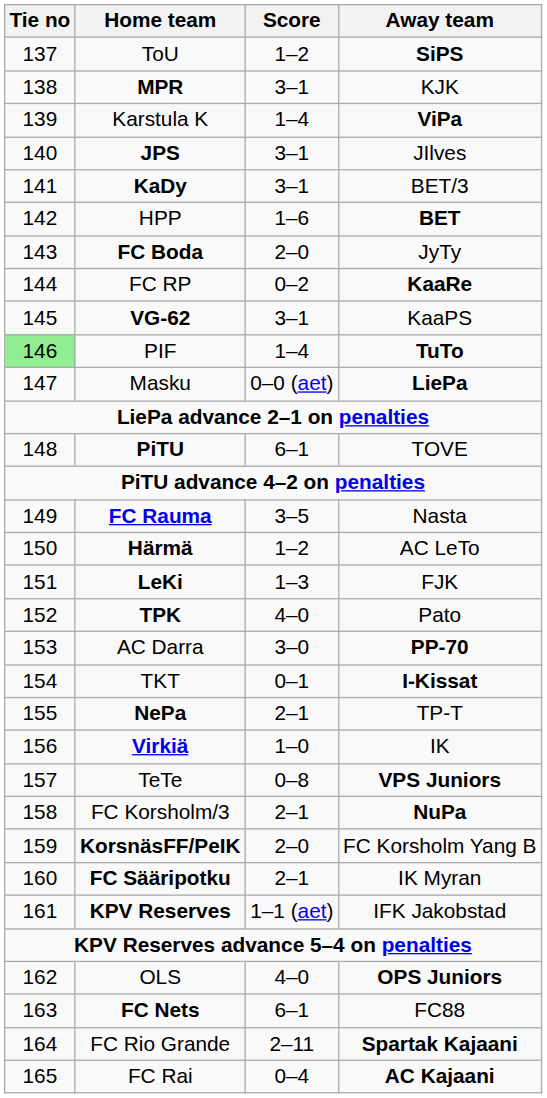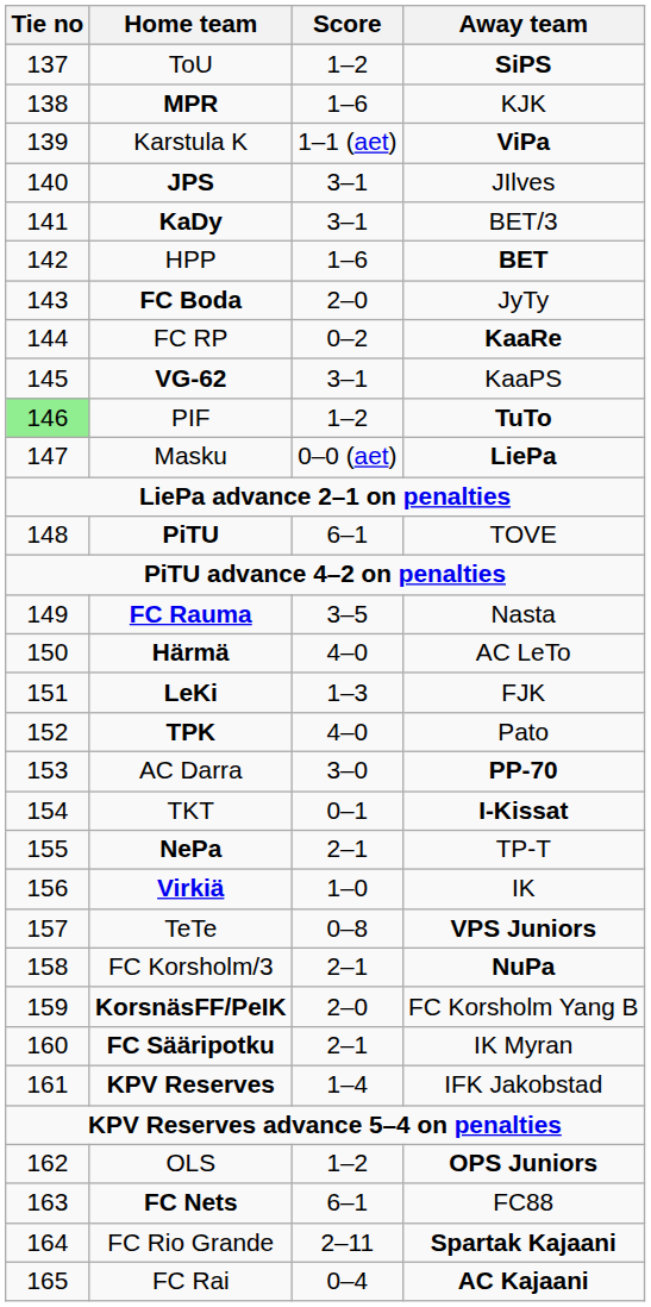 <table class="wikitable" style="text-align: center">
 <tr>
 <th>Tie no</th>
 <th>Home team</th>
 <th>Score</th>
 <th>Away team</th>
 </tr>
 <tr>
 <td>137</td>
 <td>ToU</td>
 <td>1–2</td>
 <td><strong>SiPS</strong></td>
 </tr>
 <tr>
 <td>138</td>
 <td><strong>MPR</strong></td>
-<td>3–1</td>
+<td>1–6</td>
 <td>KJK</td>
 </tr>
 <tr>
 <td>139</td>
 <td>Karstula K</td>
-<td>1–4</td>
+<td>1–1 (<a href='#'>aet</a>)</td>
 <td><strong>ViPa</strong></td>
 </tr>
 <tr>
 <td>140</td>
 <td><strong>JPS</strong></td>
 <td>3–1</td>
 <td>JIlves</td>
 </tr>
 <tr>
 <td>141</td>
 <td><strong>KaDy</strong></td>
 <td>3–1</td>
 <td>BET/3</td>
 </tr>
 <tr>
 <td>142</td>
 <td>HPP</td>
 <td>1–6</td>
 <td><strong>BET</strong></td>
 </tr>
 <tr>
 <td>143</td>
 <td><strong>FC Boda</strong></td>
 <td>2–0</td>
 <td>JyTy</td>
 </tr>
 <tr>
 <td>144</td>
 <td>FC RP</td>
 <td>0–2</td>
 <td><strong>KaaRe</strong></td>
 </tr>
 <tr>
 <td>145</td>
 <td><strong>VG-62</strong></td>
 <td>3–1</td>
 <td>KaaPS</td>
 </tr>
 <tr>
 <td style="background: lightgreen;">146</td>
 <td>PIF</td>
-<td>1–4</td>
+<td>1–2</td>
 <td><strong>TuTo</strong></td>
 </tr>
 <tr>
 <td>147</td>
 <td>Masku</td>
 <td>0–0 (<a href='#'>aet</a>)</td>
 <td><strong>LiePa</strong></td>
 </tr>
 <tr>
 <td colspan=4><strong>LiePa advance 2–1 on <a href='#'>penalties</a></strong></td>
 </tr>
 <tr>
 <td>148</td>
 <td><strong>PiTU</strong></td>
 <td>6–1</td>
 <td>TOVE</td>
 </tr>
 <tr>
 <td colspan=4><strong>PiTU advance 4–2 on <a href='#'>penalties</a></strong></td>
 </tr>
 <tr>
 <td>149</td>
 <td><strong><a href='#'>FC Rauma</a></strong></td>
 <td>3–5</td>
 <td>Nasta</td>
 </tr>
 <tr>
 <td>150</td>
 <td><strong>Härmä</strong></td>
-<td>1–2</td>
+<td>4–0</td>
 <td>AC LeTo</td>
 </tr>
 <tr>
 <td>151</td>
 <td><strong>LeKi</strong></td>
 <td>1–3</td>
 <td>FJK</td>
 </tr>
 <tr>
 <td>152</td>
 <td><strong>TPK</strong></td>
 <td>4–0</td>
 <td>Pato</td>
 </tr>
 <tr>
 <td>153</td>
 <td>AC Darra</td>
 <td>3–0</td>
 <td><strong>PP-70</strong></td>
 </tr>
 <tr>
 <td>154</td>
 <td>TKT</td>
 <td>0–1</td>
 <td><strong>I-Kissat</strong></td>
 </tr>
 <tr>
 <td>155</td>
 <td><strong>NePa</strong></td>
 <td>2–1</td>
 <td>TP-T</td>
 </tr>
 <tr>
 <td>156</td>
 <td><strong><a href='#'>Virkiä</a></strong></td>
 <td>1–0</td>
 <td>IK</td>
 </tr>
 <tr>
 <td>157</td>
 <td>TeTe</td>
 <td>0–8</td>
 <td><strong>VPS Juniors</strong></td>
 </tr>
 <tr>
 <td>158</td>
 <td>FC Korsholm/3</td>
 <td>2–1</td>
 <td><strong>NuPa</strong></td>
 </tr>
 <tr>
 <td>159</td>
 <td><strong>KorsnäsFF/PeIK</strong></td>
 <td>2–0</td>
 <td>FC Korsholm Yang B</td>
 </tr>
 <tr>
 <td>160</td>
 <td><strong>FC Sääripotku</strong></td>
 <td>2–1</td>
 <td>IK Myran</td>
 </tr>
 <tr>
 <td>161</td>
 <td><strong>KPV Reserves</strong></td>
-<td>1–1 (<a href='#'>aet</a>)</td>
+<td>1–4</td>
 <td>IFK Jakobstad</td>
 </tr>
 <tr>
 <td colspan=4><strong>KPV Reserves advance 5–4 on <a href='#'>penalties</a></strong></td>
 </tr>
 <tr>
 <td>162</td>
 <td>OLS</td>
-<td>4–0</td>
+<td>1–2</td>
 <td><strong>OPS Juniors</strong></td>
 </tr>
 <tr>
 <td>163</td>
 <td><strong>FC Nets</strong></td>
 <td>6–1</td>
 <td>FC88</td>
 </tr>
 <tr>
 <td>164</td>
 <td>FC Rio Grande</td>
 <td>2–11</td>
 <td><strong>Spartak Kajaani</strong></td>
 </tr>
 <tr>
 <td>165</td>
 <td>FC Rai</td>
 <td>0–4</td>
 <td><strong>AC Kajaani</strong></td>
 </tr>
 </table>
